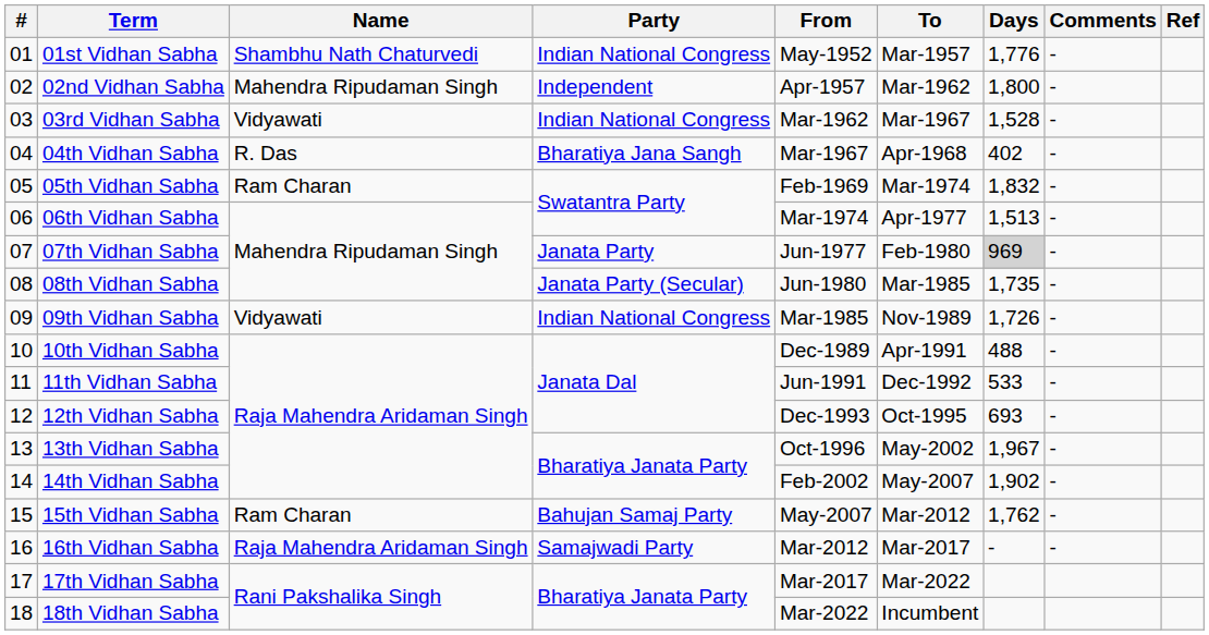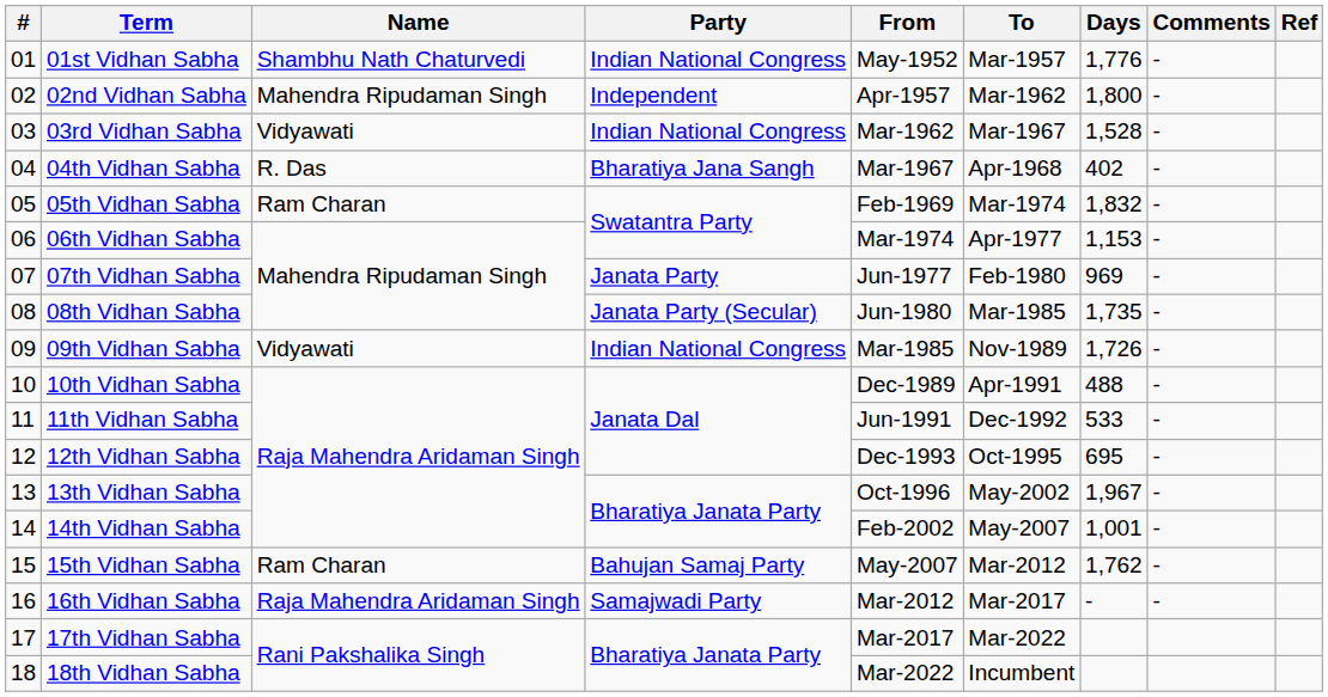 <table class="wikitable sortable">
 <tr>
 <th>#</th>
 <th><a href='#'>Term</a></th>
 <th>Name</th>
 <th>Party</th>
 <th>From</th>
 <th>To</th>
 <th>Days</th>
 <th>Comments</th>
 <th>Ref</th>
 </tr>
 <tr>
 <td>01</td>
 <td><a href='#'>01st Vidhan Sabha</a></td>
 <td><a href='#'>Shambhu Nath Chaturvedi</a></td>
 <td><a href='#'>Indian National Congress</a></td>
 <td>May-1952</td>
 <td>Mar-1957</td>
 <td>1,776</td>
 <td>-</td>
 <td></td>
 </tr>
 <tr>
 <td>02</td>
 <td><a href='#'>02nd Vidhan Sabha</a></td>
 <td>Mahendra  Ripudaman Singh</td>
 <td><a href='#'>Independent</a></td>
 <td>Apr-1957</td>
 <td>Mar-1962</td>
 <td>1,800</td>
 <td>-</td>
 <td></td>
 </tr>
 <tr>
 <td>03</td>
 <td><a href='#'>03rd Vidhan Sabha</a></td>
 <td>Vidyawati</td>
 <td><a href='#'>Indian National Congress</a></td>
 <td>Mar-1962</td>
 <td>Mar-1967</td>
 <td>1,528</td>
 <td>-</td>
 <td></td>
 </tr>
 <tr>
 <td>04</td>
 <td><a href='#'>04th Vidhan Sabha</a></td>
 <td>R. Das</td>
 <td><a href='#'>Bharatiya Jana Sangh</a></td>
 <td>Mar-1967</td>
 <td>Apr-1968</td>
 <td>402</td>
 <td>-</td>
 <td></td>
 </tr>
 <tr>
 <td>05</td>
 <td><a href='#'>05th Vidhan Sabha</a></td>
 <td>Ram Charan</td>
 <td rowspan="2"><a href='#'>Swatantra Party</a></td>
 <td>Feb-1969</td>
 <td>Mar-1974</td>
 <td>1,832</td>
 <td>-</td>
 <td></td>
 </tr>
 <tr>
 <td>06</td>
 <td><a href='#'>06th Vidhan Sabha</a></td>
 <td rowspan="3">Mahendra Ripudaman Singh</td>
 <td>Mar-1974</td>
 <td>Apr-1977</td>
-<td>1,513</td>
+<td>1,153</td>
 <td>-</td>
 <td></td>
 </tr>
 <tr>
 <td>07</td>
 <td><a href='#'>07th Vidhan Sabha</a></td>
 <td><a href='#'>Janata Party</a></td>
 <td>Jun-1977</td>
 <td>Feb-1980</td>
-<td style="background: lightgrey;">969</td>
+<td>969</td>
 <td>-</td>
 <td></td>
 </tr>
 <tr>
 <td>08</td>
 <td><a href='#'>08th Vidhan Sabha</a></td>
 <td><a href='#'>Janata Party (Secular)</a></td>
 <td>Jun-1980</td>
 <td>Mar-1985</td>
 <td>1,735</td>
 <td>-</td>
 <td></td>
 </tr>
 <tr>
 <td>09</td>
 <td><a href='#'>09th Vidhan Sabha</a></td>
 <td>Vidyawati</td>
 <td><a href='#'>Indian National Congress</a></td>
 <td>Mar-1985</td>
 <td>Nov-1989</td>
 <td>1,726</td>
 <td>-</td>
 <td></td>
 </tr>
 <tr>
 <td>10</td>
 <td><a href='#'>10th Vidhan Sabha</a></td>
 <td rowspan="5"><a href='#'>Raja Mahendra Aridaman Singh</a></td>
 <td rowspan="3"><a href='#'>Janata Dal</a></td>
 <td>Dec-1989</td>
 <td>Apr-1991</td>
 <td>488</td>
 <td>-</td>
 <td></td>
 </tr>
 <tr>
 <td>11</td>
 <td><a href='#'>11th Vidhan Sabha</a></td>
 <td>Jun-1991</td>
 <td>Dec-1992</td>
 <td>533</td>
 <td>-</td>
 <td></td>
 </tr>
 <tr>
 <td>12</td>
 <td><a href='#'>12th Vidhan Sabha</a></td>
 <td>Dec-1993</td>
 <td>Oct-1995</td>
-<td>693</td>
+<td>695</td>
 <td>-</td>
 <td></td>
 </tr>
 <tr>
 <td>13</td>
 <td><a href='#'>13th Vidhan Sabha</a></td>
 <td rowspan="2"><a href='#'>Bharatiya Janata Party</a></td>
 <td>Oct-1996</td>
 <td>May-2002</td>
 <td>1,967</td>
 <td>-</td>
 <td></td>
 </tr>
 <tr>
 <td>14</td>
 <td><a href='#'>14th Vidhan Sabha</a></td>
 <td>Feb-2002</td>
 <td>May-2007</td>
-<td>1,902</td>
+<td>1,001</td>
 <td>-</td>
 <td></td>
 </tr>
 <tr>
 <td>15</td>
 <td><a href='#'>15th Vidhan Sabha</a></td>
 <td>Ram Charan</td>
 <td><a href='#'>Bahujan Samaj Party</a></td>
 <td>May-2007</td>
 <td>Mar-2012</td>
 <td>1,762</td>
 <td>-</td>
 <td></td>
 </tr>
 <tr>
 <td>16</td>
 <td><a href='#'>16th Vidhan Sabha</a></td>
 <td><a href='#'>Raja Mahendra Aridaman Singh</a></td>
 <td><a href='#'>Samajwadi Party</a></td>
 <td>Mar-2012</td>
 <td>Mar-2017</td>
 <td>-</td>
 <td>-</td>
 <td></td>
 </tr>
 <tr>
 <td>17</td>
 <td><a href='#'>17th Vidhan Sabha</a></td>
 <td rowspan="2"><a href='#'>Rani Pakshalika Singh</a></td>
 <td rowspan="2"><a href='#'>Bharatiya Janata Party</a></td>
 <td>Mar-2017</td>
 <td>Mar-2022</td>
 <td></td>
 <td></td>
 <td></td>
 </tr>
 <tr>
 <td>18</td>
 <td><a href='#'>18th Vidhan Sabha</a></td>
 <td>Mar-2022</td>
 <td>Incumbent</td>
 <td></td>
 <td></td>
 <td></td>
 </tr>
 </table>
